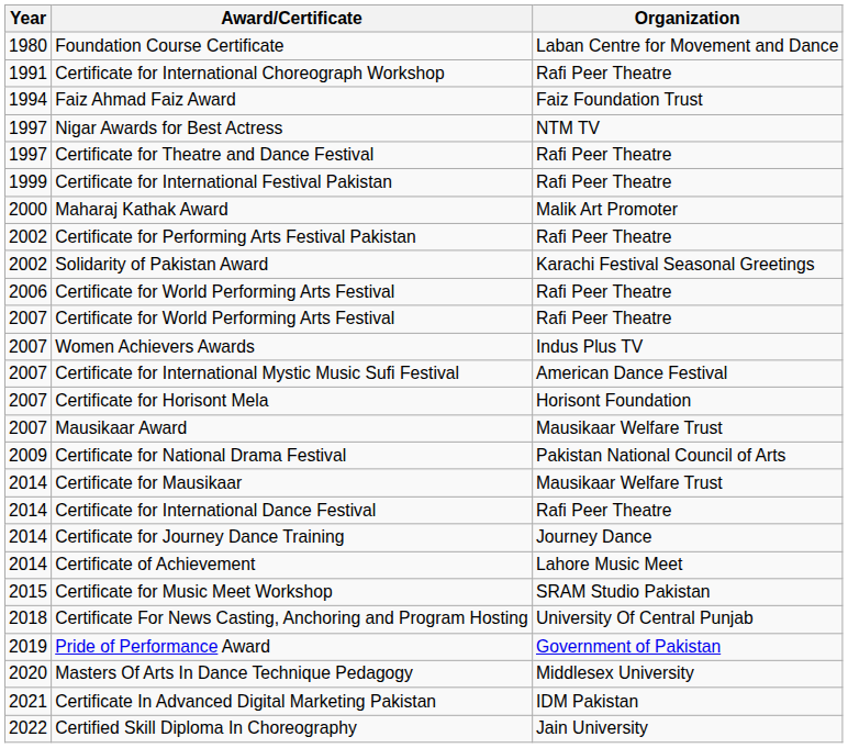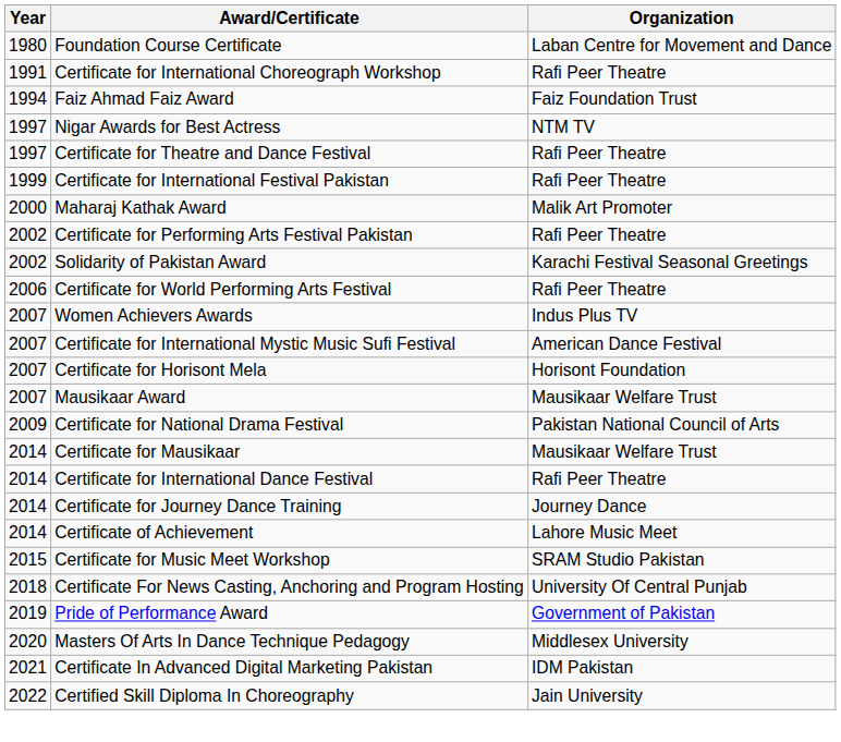 <table class="wikitable sortable">
 <tr>
 <th>Year</th>
 <th>Award/Certificate</th>
 <th>Organization</th>
 </tr>
 <tr>
 <td>1980</td>
 <td>Foundation Course Certificate</td>
 <td>Laban Centre for Movement and Dance</td>
 </tr>
 <tr>
 <td>1991</td>
 <td>Certificate for International Choreograph Workshop</td>
 <td>Rafi Peer Theatre</td>
 </tr>
 <tr>
 <td>1994</td>
 <td>Faiz Ahmad Faiz Award</td>
 <td>Faiz Foundation Trust</td>
 </tr>
 <tr>
 <td>1997</td>
 <td>Nigar Awards for Best Actress</td>
 <td>NTM TV</td>
 </tr>
 <tr>
 <td>1997</td>
 <td>Certificate for Theatre and Dance Festival</td>
 <td>Rafi Peer Theatre</td>
 </tr>
 <tr>
 <td>1999</td>
 <td>Certificate for International Festival Pakistan</td>
 <td>Rafi Peer Theatre</td>
 </tr>
 <tr>
 <td>2000</td>
 <td>Maharaj Kathak Award</td>
 <td>Malik Art Promoter</td>
 </tr>
 <tr>
 <td>2002</td>
 <td>Certificate for Performing Arts Festival Pakistan</td>
 <td>Rafi Peer Theatre</td>
 </tr>
 <tr>
 <td>2002</td>
 <td>Solidarity of Pakistan Award</td>
 <td>Karachi Festival Seasonal Greetings</td>
 </tr>
 <tr>
 <td>2006</td>
-<td>Certificate for World Performing Arts Festival</td>
-<td>Rafi Peer Theatre</td>
-</tr>
-<tr>
-<td>2007</td>
 <td>Certificate for World Performing Arts Festival</td>
 <td>Rafi Peer Theatre</td>
 </tr>
 <tr>
 <td>2007</td>
 <td>Women Achievers Awards</td>
 <td>Indus Plus TV</td>
 </tr>
 <tr>
 <td>2007</td>
 <td>Certificate for International Mystic Music Sufi Festival</td>
 <td>American Dance Festival</td>
 </tr>
 <tr>
 <td>2007</td>
 <td>Certificate for Horisont Mela</td>
 <td>Horisont Foundation</td>
 </tr>
 <tr>
 <td>2007</td>
 <td>Mausikaar Award</td>
 <td>Mausikaar Welfare Trust</td>
 </tr>
 <tr>
 <td>2009</td>
 <td>Certificate for National Drama Festival</td>
 <td>Pakistan National Council of Arts</td>
 </tr>
 <tr>
 <td>2014</td>
 <td>Certificate for Mausikaar</td>
 <td>Mausikaar Welfare Trust</td>
 </tr>
 <tr>
 <td>2014</td>
 <td>Certificate for International Dance Festival</td>
 <td>Rafi Peer Theatre</td>
 </tr>
 <tr>
 <td>2014</td>
 <td>Certificate for Journey Dance Training</td>
 <td>Journey Dance</td>
 </tr>
 <tr>
 <td>2014</td>
 <td>Certificate of Achievement</td>
 <td>Lahore Music Meet</td>
 </tr>
 <tr>
 <td>2015</td>
 <td>Certificate for Music Meet Workshop</td>
 <td>SRAM Studio Pakistan</td>
 </tr>
 <tr>
 <td>2018</td>
 <td>Certificate For News Casting, Anchoring and Program Hosting</td>
 <td>University Of Central Punjab</td>
 </tr>
 <tr>
 <td>2019</td>
 <td><a href='#'>Pride of Performance</a> Award</td>
 <td><a href='#'>Government of Pakistan</a></td>
 </tr>
 <tr>
 <td>2020</td>
 <td>Masters Of Arts In Dance Technique Pedagogy</td>
 <td>Middlesex University</td>
 </tr>
 <tr>
 <td>2021</td>
 <td>Certificate In Advanced Digital Marketing Pakistan</td>
 <td>IDM Pakistan</td>
 </tr>
 <tr>
 <td>2022</td>
 <td>Certified Skill Diploma In Choreography</td>
 <td>Jain University</td>
 </tr>
 </table>
